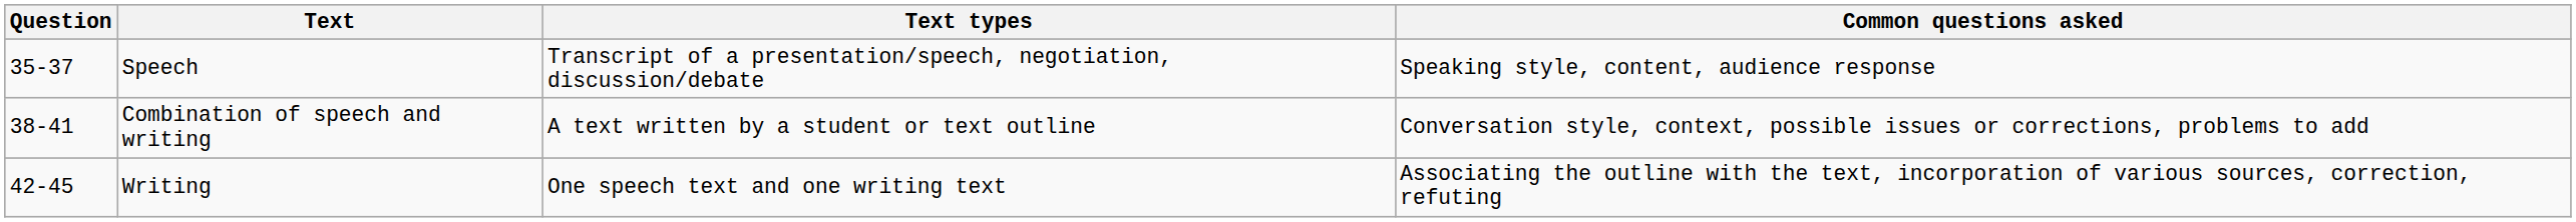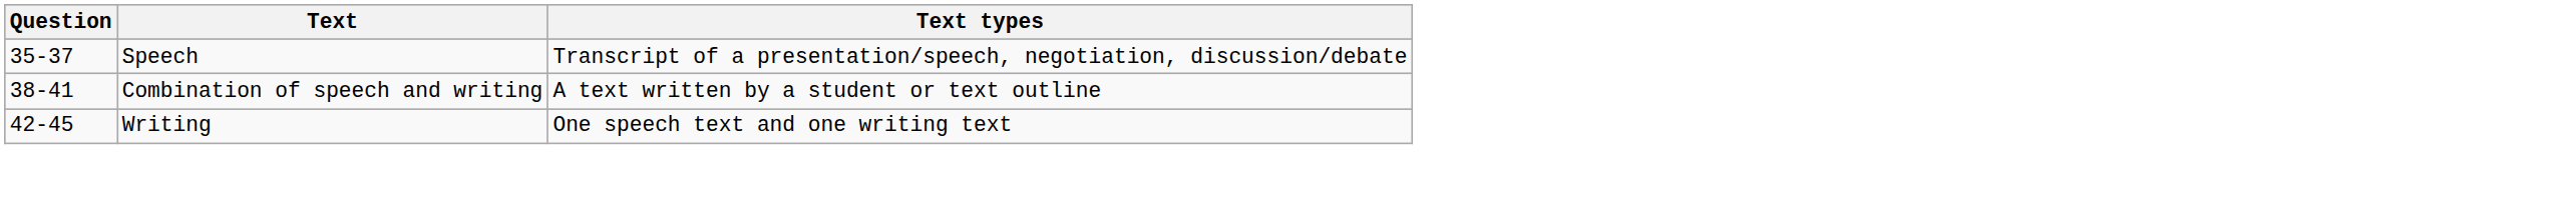 <table class="wikitable">
 <tr>
 <th>Question</th>
 <th>Text</th>
 <th>Text types</th>
-<th>Common questions asked</th>
 </tr>
 <tr>
 <td>35-37</td>
 <td>Speech</td>
 <td>Transcript of a presentation/speech, negotiation, discussion/debate</td>
-<td>Speaking style, content, audience response</td>
 </tr>
 <tr>
 <td>38-41</td>
 <td>Combination of speech and writing</td>
 <td>A text written by a student or text outline</td>
-<td>Conversation style, context, possible issues or corrections, problems to add</td>
 </tr>
 <tr>
 <td>42-45</td>
 <td>Writing</td>
 <td>One speech text and one writing text</td>
-<td>Associating the outline with the text, incorporation of various sources, correction, refuting</td>
 </tr>
 </table>
